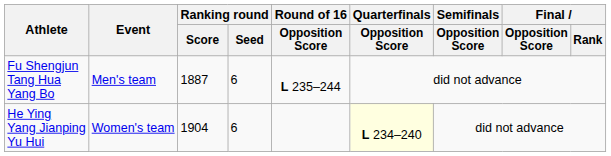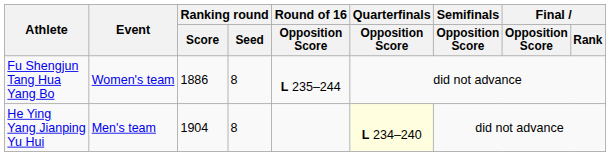 <table class="wikitable" style="font-size:90%">
 <tr>
 <th rowspan="2">Athlete</th>
 <th rowspan="2">Event</th>
 <th colspan="2">Ranking round</th>
 <th>Round of 16</th>
 <th>Quarterfinals</th>
 <th>Semifinals</th>
 <th colspan="2">Final / </th>
 </tr>
 <tr style="font-size:95%">
 <th>Score</th>
 <th>Seed</th>
 <th>Opposition<br>Score</th>
 <th>Opposition<br>Score</th>
 <th>Opposition<br>Score</th>
 <th>Opposition<br>Score</th>
 <th>Rank</th>
 </tr>
 <tr>
 <td align=left><a href='#'>Fu Shengjun</a><br> <a href='#'>Tang Hua</a><br> <a href='#'>Yang Bo</a></td>
-<td align=left><a href='#'>Men's team</a></td>
-<td>1887</td>
-<td>6</td>
+<td align=left><a href='#'>Women's team</a></td>
+<td>1886</td>
+<td>8</td>
 <td align=center><br><strong>L</strong> 235–244</td>
 <td align=center colspan="4">did not advance</td>
 </tr>
 <tr>
 <td align=left><a href='#'>He Ying</a><br> <a href='#'>Yang Jianping</a><br> <a href='#'>Yu Hui</a></td>
-<td align=left><a href='#'>Women's team</a></td>
+<td align=left><a href='#'>Men's team</a></td>
 <td>1904</td>
-<td>6</td>
+<td>8</td>
 <td></td>
 <td align=center style="background: lightyellow;"><br><strong>L</strong> 234–240</td>
 <td align=center colspan="4">did not advance</td>
 </tr>
 </table>
